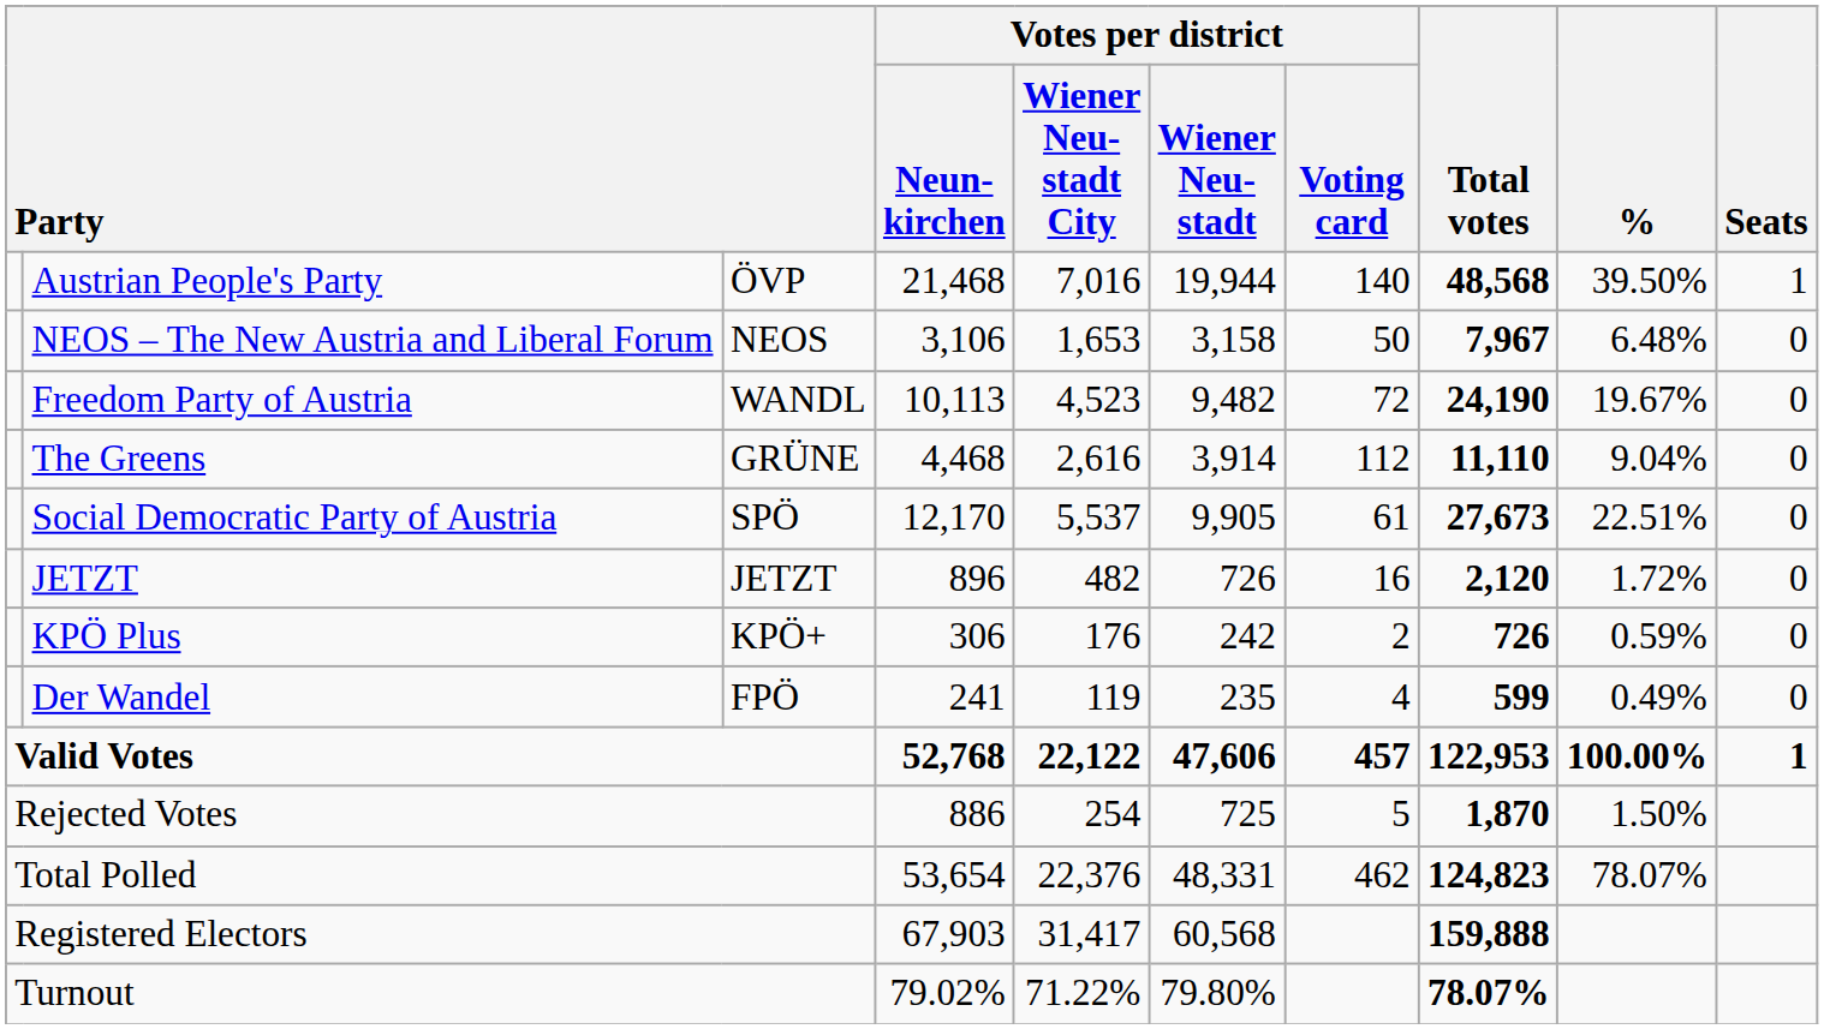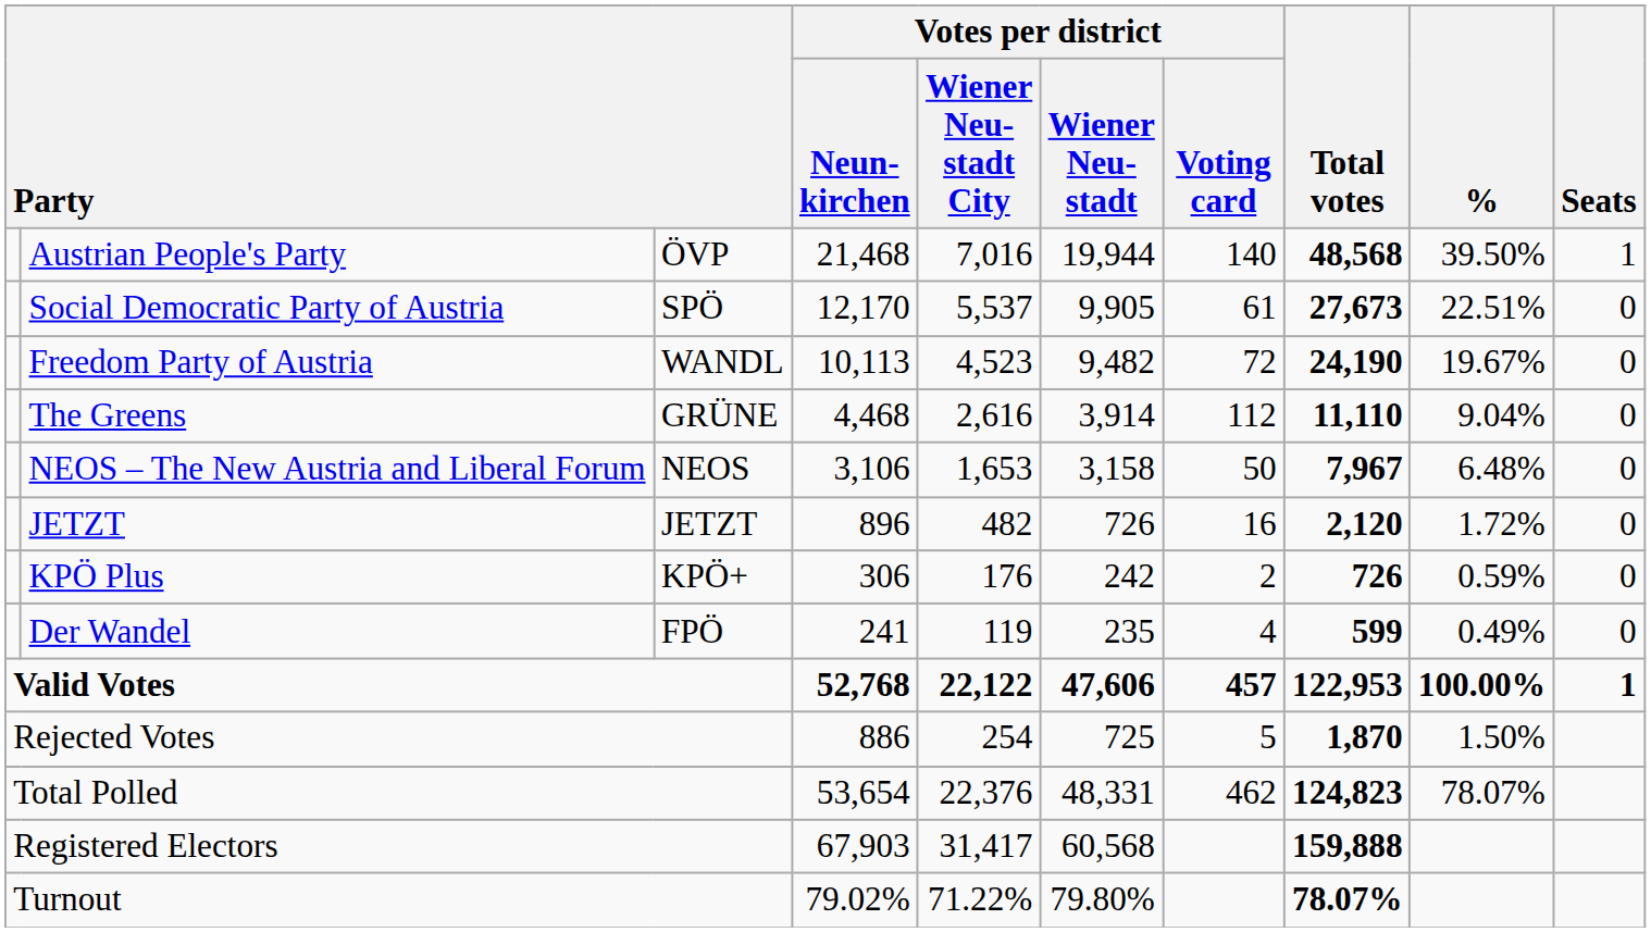 <table class="wikitable" border="1" style="text-align:right;">
 <tr>
 <th style="text-align:left;" valign=bottom rowspan=2 colspan=3>Party</th>
 <th colspan=4>Votes per district</th>
 <th align=center valign=bottom rowspan=2 width="50">Total<br>votes</th>
 <th align=center valign=bottom rowspan=2 width="50">%</th>
 <th align=center valign=bottom rowspan=2>Seats</th>
 </tr>
 <tr>
 <th align=center valign=bottom width="50"><a href='#'>Neun-<br>kirchen</a></th>
 <th align=center valign=bottom width="50"><a href='#'>Wiener<br>Neu-<br>stadt<br>City</a></th>
 <th align=center valign=bottom width="50"><a href='#'>Wiener<br>Neu-<br>stadt</a></th>
 <th align=center valign=bottom width="50"><a href='#'>Voting<br>card</a></th>
 </tr>
 <tr>
 <td></td>
 <td align=left><a href='#'>Austrian People's Party</a></td>
 <td align=left>ÖVP</td>
 <td>21,468</td>
 <td>7,016</td>
 <td>19,944</td>
 <td>140</td>
 <td><strong>48,568</strong></td>
 <td>39.50%</td>
 <td>1</td>
 </tr>
 <tr>
 <td></td>
-<td align=left style="white-space: nowrap;"><a href='#'>NEOS – The New Austria and Liberal Forum</a></td>
-<td align=left>NEOS</td>
-<td>3,106</td>
-<td>1,653</td>
-<td>3,158</td>
-<td>50</td>
-<td><strong>7,967</strong></td>
-<td>6.48%</td>
+<td align=left><a href='#'>Social Democratic Party of Austria</a></td>
+<td align=left>SPÖ</td>
+<td>12,170</td>
+<td>5,537</td>
+<td>9,905</td>
+<td>61</td>
+<td><strong>27,673</strong></td>
+<td>22.51%</td>
 <td>0</td>
 </tr>
 <tr>
 <td></td>
 <td align=left><a href='#'>Freedom Party of Austria</a></td>
 <td align=left>WANDL</td>
 <td>10,113</td>
 <td>4,523</td>
 <td>9,482</td>
 <td>72</td>
 <td><strong>24,190</strong></td>
 <td>19.67%</td>
 <td>0</td>
 </tr>
 <tr>
 <td></td>
 <td align=left><a href='#'>The Greens</a></td>
 <td align=left>GRÜNE</td>
 <td>4,468</td>
 <td>2,616</td>
 <td>3,914</td>
 <td>112</td>
 <td><strong>11,110</strong></td>
 <td>9.04%</td>
 <td>0</td>
 </tr>
 <tr>
 <td></td>
-<td align=left><a href='#'>Social Democratic Party of Austria</a></td>
-<td align=left>SPÖ</td>
-<td>12,170</td>
-<td>5,537</td>
-<td>9,905</td>
-<td>61</td>
-<td><strong>27,673</strong></td>
-<td>22.51%</td>
+<td align=left style="white-space: nowrap;"><a href='#'>NEOS – The New Austria and Liberal Forum</a></td>
+<td align=left>NEOS</td>
+<td>3,106</td>
+<td>1,653</td>
+<td>3,158</td>
+<td>50</td>
+<td><strong>7,967</strong></td>
+<td>6.48%</td>
 <td>0</td>
 </tr>
 <tr>
 <td></td>
 <td align=left><a href='#'>JETZT</a></td>
 <td align=left>JETZT</td>
 <td>896</td>
 <td>482</td>
 <td>726</td>
 <td>16</td>
 <td><strong>2,120</strong></td>
 <td>1.72%</td>
 <td>0</td>
 </tr>
 <tr>
 <td></td>
 <td align=left><a href='#'>KPÖ Plus</a></td>
 <td align=left>KPÖ+</td>
 <td>306</td>
 <td>176</td>
 <td>242</td>
 <td>2</td>
 <td><strong>726</strong></td>
 <td>0.59%</td>
 <td>0</td>
 </tr>
 <tr>
 <td></td>
 <td align=left><a href='#'>Der Wandel</a></td>
 <td align=left>FPÖ</td>
 <td>241</td>
 <td>119</td>
 <td>235</td>
 <td>4</td>
 <td><strong>599</strong></td>
 <td>0.49%</td>
 <td>0</td>
 </tr>
 <tr style="font-weight:bold">
 <td align=left colspan=3>Valid Votes</td>
 <td>52,768</td>
 <td>22,122</td>
 <td>47,606</td>
 <td>457</td>
 <td>122,953</td>
 <td>100.00%</td>
 <td>1</td>
 </tr>
 <tr>
 <td align=left colspan=3>Rejected Votes</td>
 <td>886</td>
 <td>254</td>
 <td>725</td>
 <td>5</td>
 <td><strong>1,870</strong></td>
 <td>1.50%</td>
 <td></td>
 </tr>
 <tr>
 <td align=left colspan=3>Total Polled</td>
 <td>53,654</td>
 <td>22,376</td>
 <td>48,331</td>
 <td>462</td>
 <td><strong>124,823</strong></td>
 <td>78.07%</td>
 <td></td>
 </tr>
 <tr>
 <td align=left colspan=3>Registered Electors</td>
 <td>67,903</td>
 <td>31,417</td>
 <td>60,568</td>
 <td></td>
 <td><strong>159,888</strong></td>
 <td></td>
 <td></td>
 </tr>
 <tr>
 <td align=left colspan=3>Turnout</td>
 <td>79.02%</td>
 <td>71.22%</td>
 <td>79.80%</td>
 <td></td>
 <td><strong>78.07%</strong></td>
 <td></td>
 <td></td>
 </tr>
 </table>
